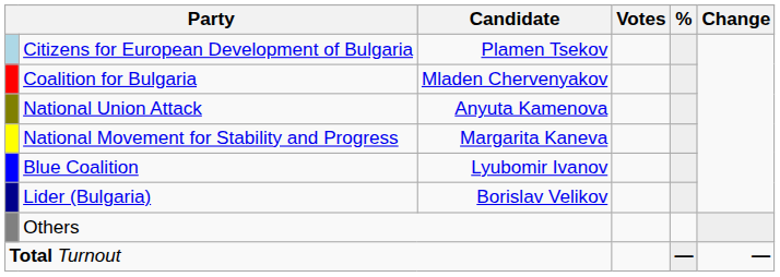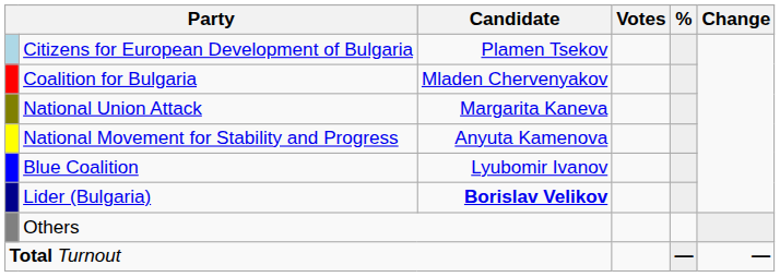 <table class="wikitable" border="1">
 <tr style="background-color:#C9C9C9">
 <th align=left colspan=2 valign=top>Party</th>
 <th align-right>Candidate</th>
 <th align-right>Votes</th>
 <th align=right>%</th>
 <th align=right>Change</th>
 </tr>
 <tr>
 <td bgcolor="lightblue"> </td>
 <td align=left><a href='#'>Citizens for European Development of Bulgaria</a></td>
 <td align=right><a href='#'>Plamen Tsekov</a></td>
 <td align=right></td>
 <td align=right style="background-color:#EEEEEE"></td>
 </tr>
 <tr>
 <td bgcolor="red"> </td>
 <td align=left><a href='#'>Coalition for Bulgaria</a></td>
 <td align=right><a href='#'>Mladen Chervenyakov</a></td>
 <td align=right></td>
 <td align=right style="background-color:#EEEEEE"></td>
 </tr>
 <tr>
 <td bgcolor="#808000"> </td>
 <td align=left><a href='#'>National Union Attack</a></td>
-<td align=right><a href='#'>Anyuta Kamenova</a></td>
+<td align=right><a href='#'>Margarita Kaneva</a></td>
 <td align=right></td>
 <td align=right style="background-color:#EEEEEE"></td>
 </tr>
 <tr>
 <td bgcolor="yellow"> </td>
 <td align=left><a href='#'>National Movement for Stability and Progress</a></td>
-<td align=right><a href='#'>Margarita Kaneva</a></td>
+<td align=right><a href='#'>Anyuta Kamenova</a></td>
 <td align=right></td>
 <td align=right style="background-color:#EEEEEE"></td>
 </tr>
 <tr>
 <td bgcolor="blue"> </td>
 <td align=left><a href='#'>Blue Coalition</a></td>
 <td align=right><a href='#'>Lyubomir Ivanov</a></td>
 <td align=right></td>
 <td align=right style="background-color:#EEEEEE"></td>
 </tr>
 <tr>
 <td bgcolor="darkblue"> </td>
 <td align=left><a href='#'>Lider (Bulgaria)</a></td>
-<td align=right><a href='#'>Borislav Velikov</a></td>
+<td align=right><strong><a href='#'>Borislav Velikov</a></strong></td>
 <td align=right></td>
 <td align=right style="background-color:#EEEEEE"></td>
 </tr>
 <tr>
 <td bgcolor="grey"> </td>
 <td align=left colspan=2>Others</td>
 <td align=right></td>
 <td align=right></td>
 <td align=right style="background-color:#EEEEEE"></td>
 </tr>
 <tr>
 <td align=left colspan=3><strong>Total</strong>      <em> Turnout</em></td>
 <td align=right></td>
 <td align=right style="background-color:#EEEEEE"><strong>—</strong></td>
 <td align=right><strong>—</strong></td>
 </tr>
 </table>
